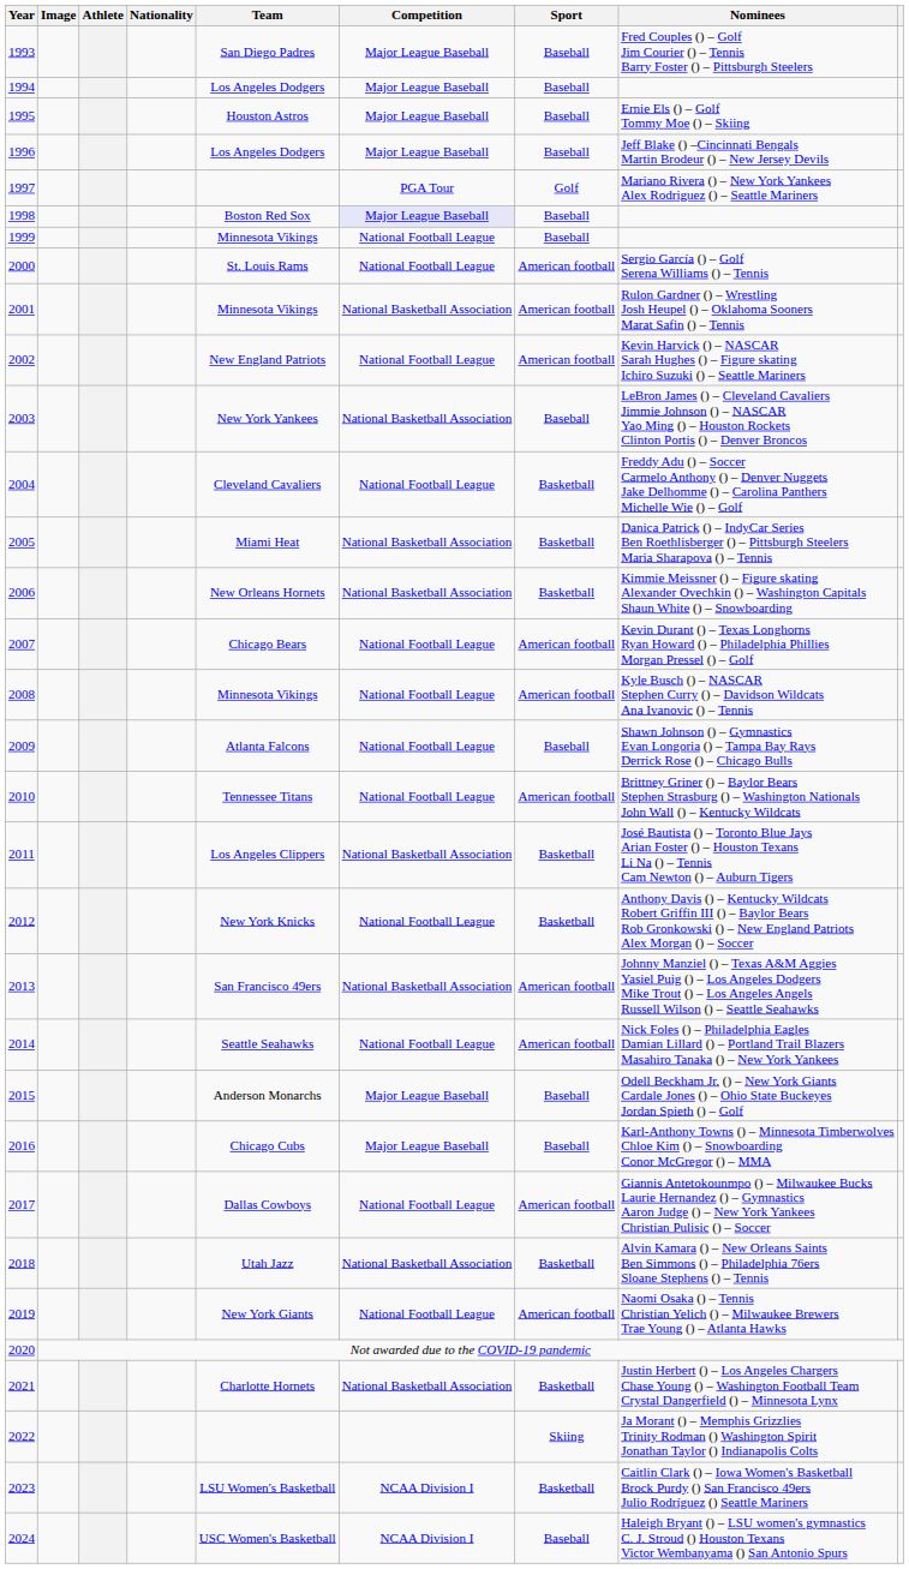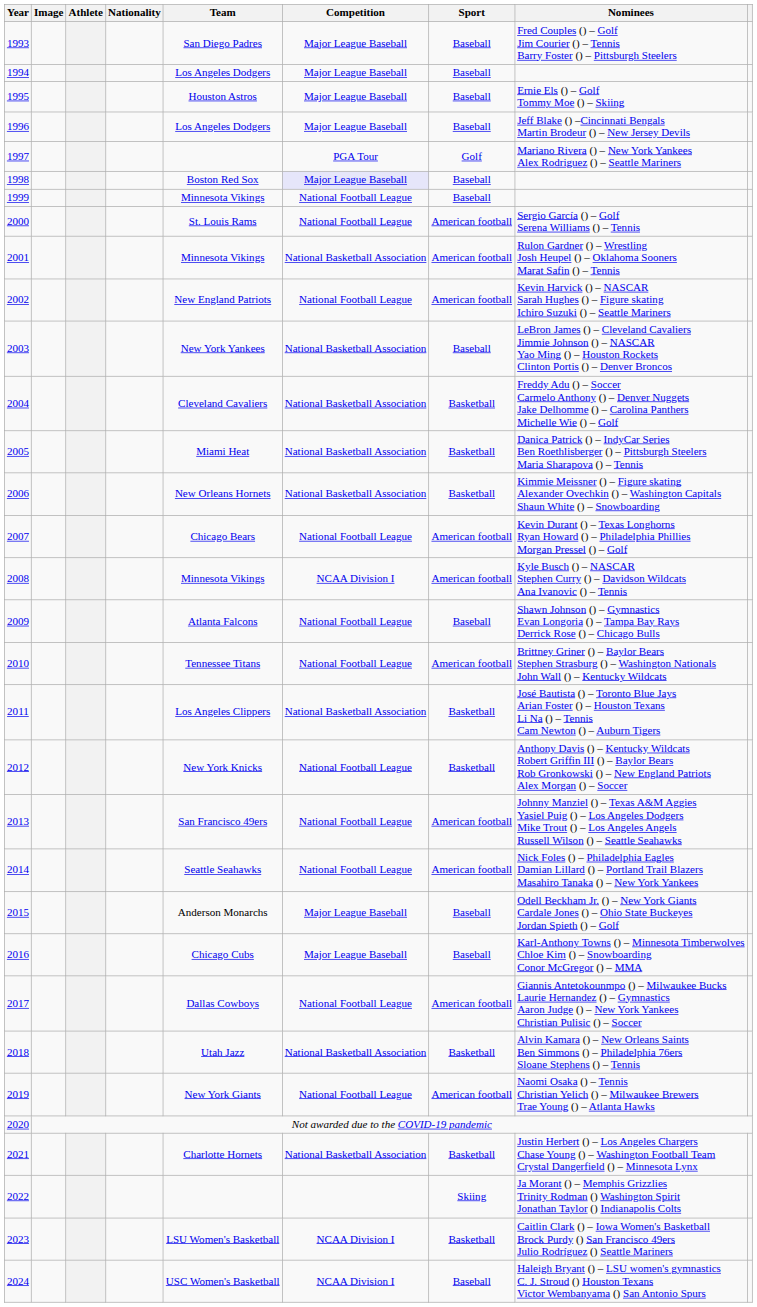 <table class="wikitable plainrowheaders sortable" style="text-align:center;">
 <tr>
 <th scope=col>Year</th>
 <th scope=col class=unsortable>Image</th>
 <th scope=col>Athlete</th>
 <th scope=col>Nationality</th>
 <th scope=col>Team</th>
 <th scope=col>Competition</th>
 <th scope=col>Sport</th>
 <th scope=col class=unsortable>Nominees</th>
 <th scope=col class=unsortable></th>
 </tr>
 <tr>
 <td><a href='#'>1993</a></td>
 <td></td>
 <th scope=row></th>
 <td></td>
 <td><a href='#'>San Diego Padres</a></td>
 <td><a href='#'>Major League Baseball</a></td>
 <td><a href='#'>Baseball</a></td>
 <td align=left><a href='#'>Fred Couples</a> () – <a href='#'>Golf</a><br><a href='#'>Jim Courier</a> () – <a href='#'>Tennis</a><br><a href='#'>Barry Foster</a> () – <a href='#'>Pittsburgh Steelers</a></td>
 <td></td>
 </tr>
 <tr>
 <td><a href='#'>1994</a></td>
 <td></td>
 <th scope=row></th>
 <td></td>
 <td><a href='#'>Los Angeles Dodgers</a></td>
 <td><a href='#'>Major League Baseball</a></td>
 <td><a href='#'>Baseball</a></td>
 <td></td>
 <td></td>
 </tr>
 <tr>
 <td><a href='#'>1995</a></td>
 <td></td>
 <th scope=row></th>
 <td></td>
 <td><a href='#'>Houston Astros</a></td>
 <td><a href='#'>Major League Baseball</a></td>
 <td><a href='#'>Baseball</a></td>
 <td align=left><a href='#'>Ernie Els</a> () – <a href='#'>Golf</a><br><a href='#'>Tommy Moe</a> () – <a href='#'>Skiing</a></td>
 <td></td>
 </tr>
 <tr>
 <td><a href='#'>1996</a></td>
 <td></td>
 <th scope=row></th>
 <td></td>
 <td><a href='#'>Los Angeles Dodgers</a></td>
 <td><a href='#'>Major League Baseball</a></td>
 <td><a href='#'>Baseball</a></td>
 <td align=left><a href='#'>Jeff Blake</a> () –<a href='#'>Cincinnati Bengals</a><br><a href='#'>Martin Brodeur</a> () – <a href='#'>New Jersey Devils</a></td>
 <td></td>
 </tr>
 <tr>
 <td><a href='#'>1997</a></td>
 <td></td>
 <th scope=row></th>
 <td></td>
 <td></td>
 <td><a href='#'>PGA Tour</a></td>
 <td><a href='#'>Golf</a></td>
 <td align=left><a href='#'>Mariano Rivera</a> () – <a href='#'>New York Yankees</a><br><a href='#'>Alex Rodriguez</a> () – <a href='#'>Seattle Mariners</a></td>
 <td></td>
 </tr>
 <tr>
 <td><a href='#'>1998</a></td>
 <td></td>
 <th scope=row></th>
 <td></td>
 <td><a href='#'>Boston Red Sox</a></td>
 <td style="background: lavender;"><a href='#'>Major League Baseball</a></td>
 <td><a href='#'>Baseball</a></td>
 <td></td>
 <td></td>
 </tr>
 <tr>
 <td><a href='#'>1999</a></td>
 <td></td>
 <th scope=row></th>
 <td></td>
 <td><a href='#'>Minnesota Vikings</a></td>
 <td><a href='#'>National Football League</a></td>
 <td><a href='#'>Baseball</a></td>
 <td></td>
 <td></td>
 </tr>
 <tr>
 <td><a href='#'>2000</a></td>
 <td></td>
 <th scope=row></th>
 <td></td>
 <td><a href='#'>St. Louis Rams</a></td>
 <td><a href='#'>National Football League</a></td>
 <td><a href='#'>American football</a></td>
 <td align=left><a href='#'>Sergio García</a> () – <a href='#'>Golf</a><br><a href='#'>Serena Williams</a> () – <a href='#'>Tennis</a></td>
 <td></td>
 </tr>
 <tr>
 <td><a href='#'>2001</a></td>
 <td></td>
 <th scope=row></th>
 <td></td>
 <td><a href='#'>Minnesota Vikings</a></td>
 <td><a href='#'>National Basketball Association</a></td>
 <td><a href='#'>American football</a></td>
 <td align=left><a href='#'>Rulon Gardner</a> () – <a href='#'>Wrestling</a><br><a href='#'>Josh Heupel</a> () – <a href='#'>Oklahoma Sooners</a><br><a href='#'>Marat Safin</a> () – <a href='#'>Tennis</a></td>
 <td></td>
 </tr>
 <tr>
 <td><a href='#'>2002</a></td>
 <td></td>
 <th scope=row></th>
 <td></td>
 <td><a href='#'>New England Patriots</a></td>
 <td><a href='#'>National Football League</a></td>
 <td><a href='#'>American football</a></td>
 <td align=left><a href='#'>Kevin Harvick</a> () – <a href='#'>NASCAR</a><br><a href='#'>Sarah Hughes</a> () – <a href='#'>Figure skating</a><br><a href='#'>Ichiro Suzuki</a> () – <a href='#'>Seattle Mariners</a></td>
 <td></td>
 </tr>
 <tr>
 <td><a href='#'>2003</a></td>
 <td></td>
 <th scope=row></th>
 <td></td>
 <td><a href='#'>New York Yankees</a></td>
 <td><a href='#'>National Basketball Association</a></td>
 <td><a href='#'>Baseball</a></td>
 <td align=left><a href='#'>LeBron James</a> () – <a href='#'>Cleveland Cavaliers </a><br><a href='#'>Jimmie Johnson</a> () – <a href='#'>NASCAR</a><br><a href='#'>Yao Ming</a> () – <a href='#'>Houston Rockets</a><br><a href='#'>Clinton Portis</a> () – <a href='#'>Denver Broncos</a></td>
 <td></td>
 </tr>
 <tr>
 <td><a href='#'>2004</a></td>
 <td></td>
 <th scope=row></th>
 <td></td>
 <td><a href='#'>Cleveland Cavaliers</a></td>
-<td><a href='#'>National Football League</a></td>
+<td><a href='#'>National Basketball Association</a></td>
 <td><a href='#'>Basketball</a></td>
 <td align=left><a href='#'>Freddy Adu</a> () – <a href='#'>Soccer</a><br><a href='#'>Carmelo Anthony</a> () – <a href='#'>Denver Nuggets</a><br><a href='#'>Jake Delhomme</a> () – <a href='#'>Carolina Panthers</a><br><a href='#'>Michelle Wie</a> () – <a href='#'>Golf</a></td>
 <td></td>
 </tr>
 <tr>
 <td><a href='#'>2005</a></td>
 <td></td>
 <th scope=row></th>
 <td></td>
 <td><a href='#'>Miami Heat</a></td>
 <td><a href='#'>National Basketball Association</a></td>
 <td><a href='#'>Basketball</a></td>
 <td align=left><a href='#'>Danica Patrick</a> () – <a href='#'>IndyCar Series</a><br><a href='#'>Ben Roethlisberger</a> () – <a href='#'>Pittsburgh Steelers</a><br><a href='#'>Maria Sharapova</a> () – <a href='#'>Tennis</a></td>
 <td></td>
 </tr>
 <tr>
 <td><a href='#'>2006</a></td>
 <td></td>
 <th scope=row></th>
 <td></td>
 <td><a href='#'>New Orleans Hornets</a></td>
 <td><a href='#'>National Basketball Association</a></td>
 <td><a href='#'>Basketball</a></td>
 <td align=left><a href='#'>Kimmie Meissner</a> () – <a href='#'>Figure skating</a><br><a href='#'>Alexander Ovechkin</a> () – <a href='#'>Washington Capitals</a><br><a href='#'>Shaun White</a> () – <a href='#'>Snowboarding</a></td>
 <td></td>
 </tr>
 <tr>
 <td><a href='#'>2007</a></td>
 <td></td>
 <th scope=row></th>
 <td></td>
 <td><a href='#'>Chicago Bears</a></td>
 <td><a href='#'>National Football League</a></td>
 <td><a href='#'>American football</a></td>
 <td align=left><a href='#'>Kevin Durant</a> () – <a href='#'>Texas Longhorns</a><br><a href='#'>Ryan Howard</a> () – <a href='#'>Philadelphia Phillies</a><br><a href='#'>Morgan Pressel</a> () – <a href='#'>Golf</a></td>
 <td></td>
 </tr>
 <tr>
 <td><a href='#'>2008</a></td>
 <td></td>
 <th scope=row></th>
 <td></td>
 <td><a href='#'>Minnesota Vikings</a></td>
-<td><a href='#'>National Football League</a></td>
+<td><a href='#'>NCAA Division I</a></td>
 <td><a href='#'>American football</a></td>
 <td align=left><a href='#'>Kyle Busch</a> () – <a href='#'>NASCAR</a><br><a href='#'>Stephen Curry</a> () – <a href='#'>Davidson Wildcats</a><br><a href='#'>Ana Ivanovic</a> () – <a href='#'>Tennis</a></td>
 <td></td>
 </tr>
 <tr>
 <td><a href='#'>2009</a></td>
 <td></td>
 <th scope=row></th>
 <td></td>
 <td><a href='#'>Atlanta Falcons</a></td>
 <td><a href='#'>National Football League</a></td>
 <td><a href='#'>Baseball</a></td>
 <td align=left><a href='#'>Shawn Johnson</a> () – <a href='#'>Gymnastics</a><br><a href='#'>Evan Longoria</a> () – <a href='#'>Tampa Bay Rays</a><br><a href='#'>Derrick Rose</a> () – <a href='#'>Chicago Bulls</a></td>
 <td></td>
 </tr>
 <tr>
 <td><a href='#'>2010</a></td>
 <td></td>
 <th scope=row></th>
 <td></td>
 <td><a href='#'>Tennessee Titans</a></td>
 <td><a href='#'>National Football League</a></td>
 <td><a href='#'>American football</a></td>
 <td align=left><a href='#'>Brittney Griner</a> () – <a href='#'>Baylor Bears</a><br><a href='#'>Stephen Strasburg</a> () – <a href='#'>Washington Nationals</a><br><a href='#'>John Wall</a> () – <a href='#'>Kentucky Wildcats</a></td>
 <td></td>
 </tr>
 <tr>
 <td><a href='#'>2011</a></td>
 <td></td>
 <th scope=row></th>
 <td></td>
 <td><a href='#'>Los Angeles Clippers</a></td>
 <td><a href='#'>National Basketball Association</a></td>
 <td><a href='#'>Basketball</a></td>
 <td align=left><a href='#'>José Bautista</a> () – <a href='#'>Toronto Blue Jays</a><br><a href='#'>Arian Foster</a> () – <a href='#'>Houston Texans</a><br><a href='#'>Li Na</a> () – <a href='#'>Tennis</a><br><a href='#'>Cam Newton</a> () – <a href='#'>Auburn Tigers</a></td>
 <td></td>
 </tr>
 <tr>
 <td><a href='#'>2012</a></td>
 <td></td>
 <th scope=row></th>
 <td></td>
 <td><a href='#'>New York Knicks</a></td>
 <td><a href='#'>National Football League</a></td>
 <td><a href='#'>Basketball</a></td>
 <td align=left><a href='#'>Anthony Davis</a> () – <a href='#'>Kentucky Wildcats</a><br><a href='#'>Robert Griffin III</a> () – <a href='#'>Baylor Bears</a><br><a href='#'>Rob Gronkowski</a> () – <a href='#'>New England Patriots</a><br><a href='#'>Alex Morgan</a> () – <a href='#'>Soccer</a></td>
 <td></td>
 </tr>
 <tr>
 <td><a href='#'>2013</a></td>
 <td></td>
 <th scope=row></th>
 <td></td>
 <td><a href='#'>San Francisco 49ers</a></td>
-<td><a href='#'>National Basketball Association</a></td>
+<td><a href='#'>National Football League</a></td>
 <td><a href='#'>American football</a></td>
 <td align=left><a href='#'>Johnny Manziel</a> () – <a href='#'>Texas A&M Aggies</a><br><a href='#'>Yasiel Puig</a> () – <a href='#'>Los Angeles Dodgers</a><br><a href='#'>Mike Trout</a> () – <a href='#'>Los Angeles Angels</a><br><a href='#'>Russell Wilson</a> () – <a href='#'>Seattle Seahawks</a></td>
 <td></td>
 </tr>
 <tr>
 <td><a href='#'>2014</a></td>
 <td></td>
 <th scope=row></th>
 <td></td>
 <td><a href='#'>Seattle Seahawks</a></td>
 <td><a href='#'>National Football League</a></td>
 <td><a href='#'>American football</a></td>
 <td align=left><a href='#'>Nick Foles</a> () – <a href='#'>Philadelphia Eagles</a><br><a href='#'>Damian Lillard</a> () – <a href='#'>Portland Trail Blazers</a><br><a href='#'>Masahiro Tanaka</a> () – <a href='#'>New York Yankees</a></td>
 <td></td>
 </tr>
 <tr>
 <td><a href='#'>2015</a></td>
 <td></td>
 <th scope=row></th>
 <td></td>
 <td>Anderson Monarchs</td>
 <td><a href='#'>Major League Baseball</a></td>
 <td><a href='#'>Baseball</a></td>
 <td align=left><a href='#'>Odell Beckham Jr.</a> () – <a href='#'>New York Giants</a><br><a href='#'>Cardale Jones</a> () – <a href='#'>Ohio State Buckeyes</a><br><a href='#'>Jordan Spieth</a> () – <a href='#'>Golf</a></td>
 <td></td>
 </tr>
 <tr>
 <td><a href='#'>2016</a></td>
 <td></td>
 <th scope=row></th>
 <td></td>
 <td><a href='#'>Chicago Cubs</a></td>
 <td><a href='#'>Major League Baseball</a></td>
 <td><a href='#'>Baseball</a></td>
 <td align=left><a href='#'>Karl-Anthony Towns</a> () – <a href='#'>Minnesota Timberwolves</a><br><a href='#'>Chloe Kim</a> () – <a href='#'>Snowboarding</a><br><a href='#'>Conor McGregor</a> () – <a href='#'>MMA</a></td>
 <td></td>
 </tr>
 <tr>
 <td><a href='#'>2017</a></td>
 <td></td>
 <th scope=row></th>
 <td></td>
 <td><a href='#'>Dallas Cowboys</a></td>
 <td><a href='#'>National Football League</a></td>
 <td><a href='#'>American football</a></td>
 <td align=left><a href='#'>Giannis Antetokounmpo</a> () – <a href='#'>Milwaukee Bucks</a><br><a href='#'>Laurie Hernandez</a> () – <a href='#'>Gymnastics</a><br><a href='#'>Aaron Judge</a> () – <a href='#'>New York Yankees</a><br><a href='#'>Christian Pulisic</a> () – <a href='#'>Soccer</a></td>
 <td></td>
 </tr>
 <tr>
 <td><a href='#'>2018</a></td>
 <td></td>
 <th scope=row></th>
 <td></td>
 <td><a href='#'>Utah Jazz</a></td>
 <td><a href='#'>National Basketball Association</a></td>
 <td><a href='#'>Basketball</a></td>
 <td align=left><a href='#'>Alvin Kamara</a> () – <a href='#'>New Orleans Saints</a><br><a href='#'>Ben Simmons</a> () – <a href='#'>Philadelphia 76ers</a><br><a href='#'>Sloane Stephens</a> () – <a href='#'>Tennis</a></td>
 <td></td>
 </tr>
 <tr>
 <td><a href='#'>2019</a></td>
 <td></td>
 <th scope=row></th>
 <td></td>
 <td><a href='#'>New York Giants</a></td>
 <td><a href='#'>National Football League</a></td>
 <td><a href='#'>American football</a></td>
 <td align=left><a href='#'>Naomi Osaka</a> () – <a href='#'>Tennis</a><br><a href='#'>Christian Yelich</a> () – <a href='#'>Milwaukee Brewers</a><br><a href='#'>Trae Young</a> () – <a href='#'>Atlanta Hawks</a></td>
 <td></td>
 </tr>
 <tr>
 <td><a href='#'>2020</a></td>
 <td colspan=8 align=center><em>Not awarded due to the <a href='#'>COVID-19 pandemic</a></em></td>
 </tr>
 <tr>
 <td><a href='#'>2021</a></td>
 <td></td>
 <th scope=row></th>
 <td></td>
 <td><a href='#'>Charlotte Hornets</a></td>
 <td><a href='#'>National Basketball Association</a></td>
 <td><a href='#'>Basketball</a></td>
 <td align=left><a href='#'>Justin Herbert</a> () – <a href='#'>Los Angeles Chargers</a><br><a href='#'>Chase Young</a> () – <a href='#'>Washington Football Team</a><br><a href='#'>Crystal Dangerfield</a> () – <a href='#'>Minnesota Lynx</a><br></td>
 <td></td>
 </tr>
 <tr>
 <td><a href='#'>2022</a></td>
 <td></td>
 <th scope=row></th>
 <td></td>
 <td></td>
 <td></td>
 <td><a href='#'>Skiing</a></td>
 <td align=left><a href='#'>Ja Morant</a> () – <a href='#'>Memphis Grizzlies</a><br><a href='#'>Trinity Rodman</a> () <a href='#'>Washington Spirit</a><br><a href='#'>Jonathan Taylor</a> () <a href='#'>Indianapolis Colts</a></td>
 <td></td>
 </tr>
 <tr>
 <td><a href='#'>2023</a></td>
 <td></td>
 <th scope=row></th>
 <td></td>
 <td><a href='#'>LSU Women's Basketball</a></td>
 <td><a href='#'>NCAA Division I</a></td>
 <td><a href='#'>Basketball</a></td>
 <td align=left><a href='#'>Caitlin Clark</a> () – <a href='#'>Iowa Women's Basketball</a><br><a href='#'>Brock Purdy</a> () <a href='#'>San Francisco 49ers</a><br><a href='#'>Julio Rodríguez</a> () <a href='#'>Seattle Mariners</a></td>
 <td></td>
 </tr>
 <tr>
 <td><a href='#'>2024</a></td>
 <td></td>
 <th scope=row></th>
 <td></td>
 <td><a href='#'>USC Women's Basketball</a></td>
 <td><a href='#'>NCAA Division I</a></td>
 <td><a href='#'>Baseball</a></td>
 <td align=left><a href='#'>Haleigh Bryant</a> () – <a href='#'>LSU women's gymnastics</a><br><a href='#'>C. J. Stroud</a> () <a href='#'>Houston Texans</a><br><a href='#'>Victor Wembanyama</a> () <a href='#'>San Antonio Spurs</a></td>
 <td></td>
 </tr>
 </table>
